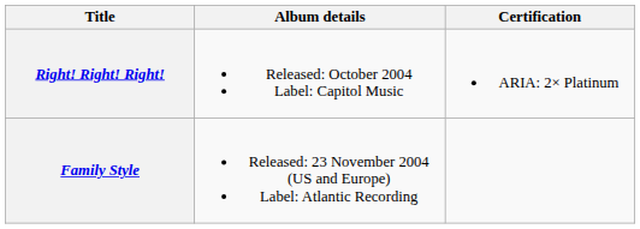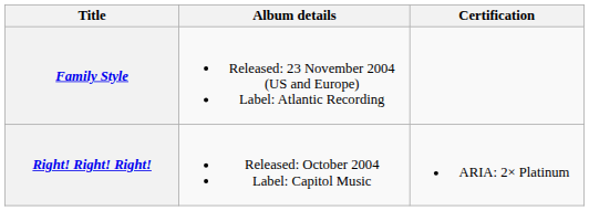 <table class="wikitable plainrowheaders" style="text-align:center;">
 <tr>
 <th scope="col" style="width:12em;">Title</th>
 <th scope="col" style="width:16em;">Album details</th>
 <th scope="col" style="width:12em;">Certification</th>
 </tr>
 <tr>
+<th scope="row"><em><a href='#'>Family Style</a></em></th>
+<td><br><ul><li>Released: 23 November 2004 (US and Europe)</li><li>Label: Atlantic Recording</li></ul></td>
+<td></td>
+</tr>
+<tr>
 <th scope="row"><em><a href='#'>Right! Right! Right!</a></em></th>
 <td><br><ul><li>Released: October 2004</li><li>Label: Capitol Music</li></ul></td>
 <td><br><ul><li>ARIA: 2× Platinum</li></ul></td>
 </tr>
-<tr>
-<th scope="row"><em><a href='#'>Family Style</a></em></th>
-<td><br><ul><li>Released: 23 November 2004 (US and Europe)</li><li>Label: Atlantic Recording</li></ul></td>
-<td></td>
-</tr>
 </table>
